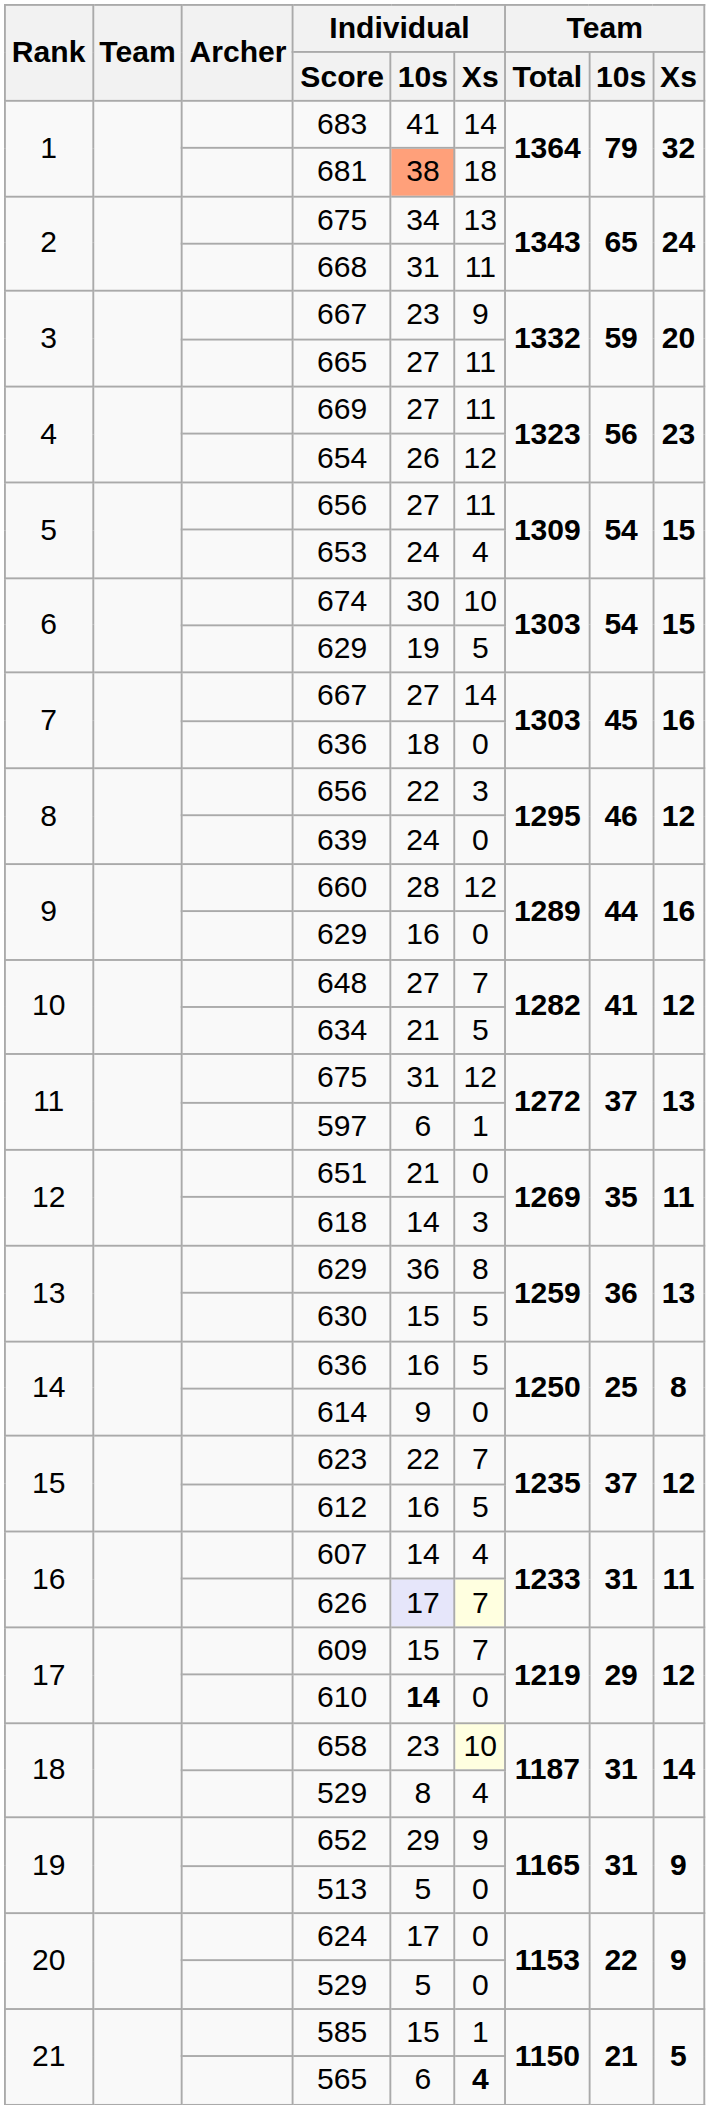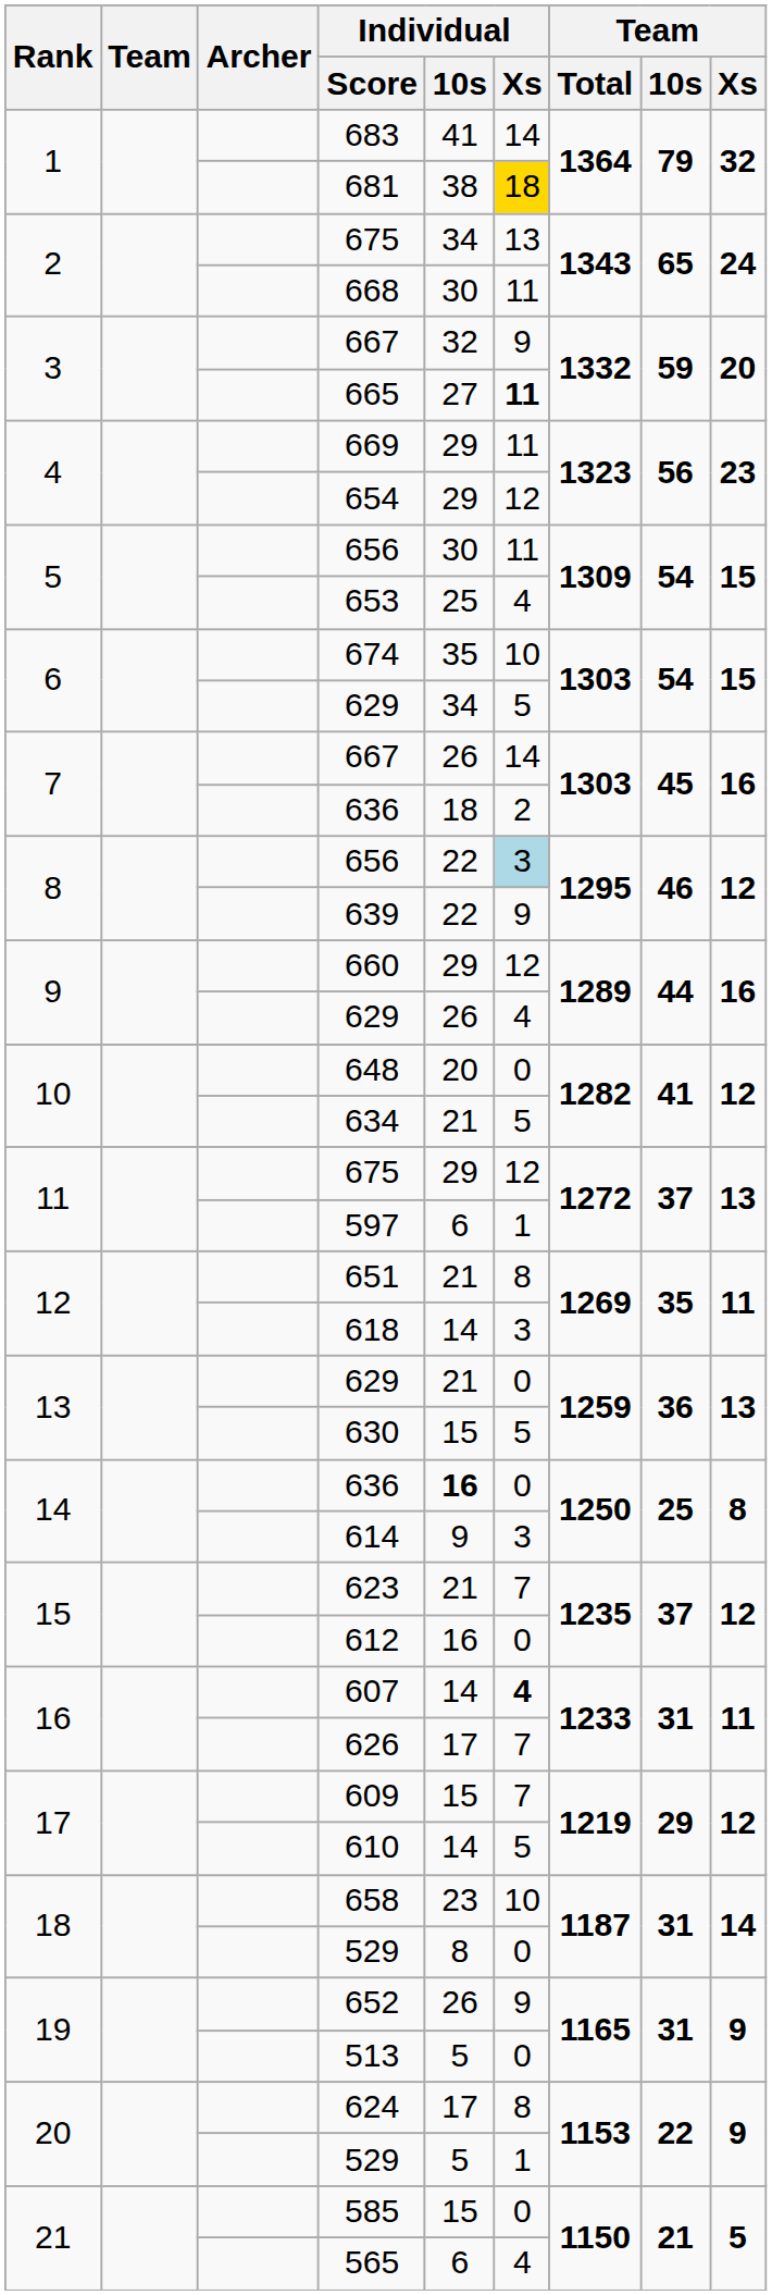 <table class="wikitable sortable" style="font-size:100%; text-align:center;">
 <tr>
 <th rowspan="2">Rank</th>
 <th rowspan="2">Team</th>
 <th rowspan="2">Archer</th>
 <th colspan="3">Individual</th>
 <th colspan="3">Team</th>
 </tr>
 <tr>
 <th>Score</th>
 <th>10s</th>
 <th>Xs</th>
 <th>Total</th>
 <th>10s</th>
 <th>Xs</th>
 </tr>
 <tr>
 <td rowspan="2">1</td>
 <td align="left" rowspan="2"></td>
 <td align="left"></td>
 <td>683</td>
 <td>41</td>
 <td>14</td>
 <td rowspan="2"><strong>1364</strong></td>
 <td rowspan="2"><strong>79</strong></td>
 <td rowspan="2"><strong>32</strong></td>
 </tr>
 <tr>
 <td align="left"></td>
 <td>681</td>
-<td style="background: lightsalmon;">38</td>
-<td>18</td>
+<td>38</td>
+<td style="background: gold;">18</td>
 </tr>
 <tr>
 <td rowspan="2">2</td>
 <td align="left" rowspan="2"></td>
 <td align="left"></td>
 <td>675</td>
 <td>34</td>
 <td>13</td>
 <td rowspan="2"><strong>1343</strong></td>
 <td rowspan="2"><strong>65</strong></td>
 <td rowspan="2"><strong>24</strong></td>
 </tr>
 <tr>
 <td align="left"></td>
 <td>668</td>
-<td>31</td>
+<td>30</td>
 <td>11</td>
 </tr>
 <tr>
 <td rowspan="2">3</td>
 <td align="left" rowspan="2"></td>
 <td align="left"></td>
 <td>667</td>
-<td>23</td>
+<td>32</td>
 <td>9</td>
 <td rowspan="2"><strong>1332</strong></td>
 <td rowspan="2"><strong>59</strong></td>
 <td rowspan="2"><strong>20</strong></td>
 </tr>
 <tr>
 <td align="left"></td>
 <td>665</td>
 <td>27</td>
-<td>11</td>
+<td><strong>11</strong></td>
 </tr>
 <tr>
 <td rowspan="2">4</td>
 <td align="left" rowspan="2"></td>
 <td align="left"></td>
 <td>669</td>
-<td>27</td>
+<td>29</td>
 <td>11</td>
 <td rowspan="2"><strong>1323</strong></td>
 <td rowspan="2"><strong>56</strong></td>
 <td rowspan="2"><strong>23</strong></td>
 </tr>
 <tr>
 <td align="left"></td>
 <td>654</td>
-<td>26</td>
+<td>29</td>
 <td>12</td>
 </tr>
 <tr>
 <td rowspan="2">5</td>
 <td align="left" rowspan="2"></td>
 <td align="left"></td>
 <td>656</td>
-<td>27</td>
+<td>30</td>
 <td>11</td>
 <td rowspan="2"><strong>1309</strong></td>
 <td rowspan="2"><strong>54</strong></td>
 <td rowspan="2"><strong>15</strong></td>
 </tr>
 <tr>
 <td align="left"></td>
 <td>653</td>
-<td>24</td>
+<td>25</td>
 <td>4</td>
 </tr>
 <tr>
 <td rowspan="2">6</td>
 <td align="left" rowspan="2"></td>
 <td align="left"></td>
 <td>674</td>
-<td>30</td>
+<td>35</td>
 <td>10</td>
 <td rowspan="2"><strong>1303</strong></td>
 <td rowspan="2"><strong>54</strong></td>
 <td rowspan="2"><strong>15</strong></td>
 </tr>
 <tr>
 <td align="left"></td>
 <td>629</td>
-<td>19</td>
+<td>34</td>
 <td>5</td>
 </tr>
 <tr>
 <td rowspan="2">7</td>
 <td align="left" rowspan="2"></td>
 <td align="left"></td>
 <td>667</td>
-<td>27</td>
+<td>26</td>
 <td>14</td>
 <td rowspan="2"><strong>1303</strong></td>
 <td rowspan="2"><strong>45</strong></td>
 <td rowspan="2"><strong>16</strong></td>
 </tr>
 <tr>
 <td align="left"></td>
 <td>636</td>
 <td>18</td>
-<td>0</td>
+<td>2</td>
 </tr>
 <tr>
 <td rowspan="2">8</td>
 <td align="left" rowspan="2"></td>
 <td align="left"></td>
 <td>656</td>
 <td>22</td>
-<td>3</td>
+<td style="background: lightblue;">3</td>
 <td rowspan="2"><strong>1295</strong></td>
 <td rowspan="2"><strong>46</strong></td>
 <td rowspan="2"><strong>12</strong></td>
 </tr>
 <tr>
 <td align="left"></td>
 <td>639</td>
-<td>24</td>
-<td>0</td>
+<td>22</td>
+<td>9</td>
 </tr>
 <tr>
 <td rowspan="2">9</td>
 <td align="left" rowspan="2"></td>
 <td align="left"></td>
 <td>660</td>
-<td>28</td>
+<td>29</td>
 <td>12</td>
 <td rowspan="2"><strong>1289</strong></td>
 <td rowspan="2"><strong>44</strong></td>
 <td rowspan="2"><strong>16</strong></td>
 </tr>
 <tr>
 <td align="left"></td>
 <td>629</td>
-<td>16</td>
-<td>0</td>
+<td>26</td>
+<td>4</td>
 </tr>
 <tr>
 <td rowspan="2">10</td>
 <td align="left" rowspan="2"></td>
 <td align="left"></td>
 <td>648</td>
-<td>27</td>
-<td>7</td>
+<td>20</td>
+<td>0</td>
 <td rowspan="2"><strong>1282</strong></td>
 <td rowspan="2"><strong>41</strong></td>
 <td rowspan="2"><strong>12</strong></td>
 </tr>
 <tr>
 <td align="left"></td>
 <td>634</td>
 <td>21</td>
 <td>5</td>
 </tr>
 <tr>
 <td rowspan="2">11</td>
 <td align="left" rowspan="2"></td>
 <td align="left"></td>
 <td>675</td>
-<td>31</td>
+<td>29</td>
 <td>12</td>
 <td rowspan="2"><strong>1272</strong></td>
 <td rowspan="2"><strong>37</strong></td>
 <td rowspan="2"><strong>13</strong></td>
 </tr>
 <tr>
 <td align="left"></td>
 <td>597</td>
 <td>6</td>
 <td>1</td>
 </tr>
 <tr>
 <td rowspan="2">12</td>
 <td align="left" rowspan="2"></td>
 <td align="left"></td>
 <td>651</td>
 <td>21</td>
-<td>0</td>
+<td>8</td>
 <td rowspan="2"><strong>1269</strong></td>
 <td rowspan="2"><strong>35</strong></td>
 <td rowspan="2"><strong>11</strong></td>
 </tr>
 <tr>
 <td align="left"></td>
 <td>618</td>
 <td>14</td>
 <td>3</td>
 </tr>
 <tr>
 <td rowspan="2">13</td>
 <td align="left" rowspan="2"></td>
 <td align="left"></td>
 <td>629</td>
-<td>36</td>
-<td>8</td>
+<td>21</td>
+<td>0</td>
 <td rowspan="2"><strong>1259</strong></td>
 <td rowspan="2"><strong>36</strong></td>
 <td rowspan="2"><strong>13</strong></td>
 </tr>
 <tr>
 <td align="left"></td>
 <td>630</td>
 <td>15</td>
 <td>5</td>
 </tr>
 <tr>
 <td rowspan="2">14</td>
 <td align="left" rowspan="2"></td>
 <td align="left"></td>
 <td>636</td>
-<td>16</td>
-<td>5</td>
+<td><strong>16</strong></td>
+<td>0</td>
 <td rowspan="2"><strong>1250</strong></td>
 <td rowspan="2"><strong>25</strong></td>
 <td rowspan="2"><strong>8</strong></td>
 </tr>
 <tr>
 <td align="left"></td>
 <td>614</td>
 <td>9</td>
-<td>0</td>
+<td>3</td>
 </tr>
 <tr>
 <td rowspan="2">15</td>
 <td align="left" rowspan="2"></td>
 <td align="left"></td>
 <td>623</td>
-<td>22</td>
+<td>21</td>
 <td>7</td>
 <td rowspan="2"><strong>1235</strong></td>
 <td rowspan="2"><strong>37</strong></td>
 <td rowspan="2"><strong>12</strong></td>
 </tr>
 <tr>
 <td align="left"></td>
 <td>612</td>
 <td>16</td>
-<td>5</td>
+<td>0</td>
 </tr>
 <tr>
 <td rowspan="2">16</td>
 <td align="left" rowspan="2"></td>
 <td align="left"></td>
 <td>607</td>
 <td>14</td>
-<td>4</td>
+<td><strong>4</strong></td>
 <td rowspan="2"><strong>1233</strong></td>
 <td rowspan="2"><strong>31</strong></td>
 <td rowspan="2"><strong>11</strong></td>
 </tr>
 <tr>
 <td align="left"></td>
 <td>626</td>
-<td style="background: lavender;">17</td>
-<td style="background: lightyellow;">7</td>
+<td>17</td>
+<td>7</td>
 </tr>
 <tr>
 <td rowspan="2">17</td>
 <td align="left" rowspan="2"></td>
 <td align="left"></td>
 <td>609</td>
 <td>15</td>
 <td>7</td>
 <td rowspan="2"><strong>1219</strong></td>
 <td rowspan="2"><strong>29</strong></td>
 <td rowspan="2"><strong>12</strong></td>
 </tr>
 <tr>
 <td align="left"></td>
 <td>610</td>
-<td><strong>14</strong></td>
-<td>0</td>
+<td>14</td>
+<td>5</td>
 </tr>
 <tr>
 <td rowspan="2">18</td>
 <td align="left" rowspan="2"></td>
 <td align="left"></td>
 <td>658</td>
 <td>23</td>
-<td style="background: lightyellow;">10</td>
+<td>10</td>
 <td rowspan="2"><strong>1187</strong></td>
 <td rowspan="2"><strong>31</strong></td>
 <td rowspan="2"><strong>14</strong></td>
 </tr>
 <tr>
 <td align="left"></td>
 <td>529</td>
 <td>8</td>
-<td>4</td>
+<td>0</td>
 </tr>
 <tr>
 <td rowspan="2">19</td>
 <td align="left" rowspan="2"></td>
 <td align="left"></td>
 <td>652</td>
-<td>29</td>
+<td>26</td>
 <td>9</td>
 <td rowspan="2"><strong>1165</strong></td>
 <td rowspan="2"><strong>31</strong></td>
 <td rowspan="2"><strong>9</strong></td>
 </tr>
 <tr>
 <td align="left"></td>
 <td>513</td>
 <td>5</td>
 <td>0</td>
 </tr>
 <tr>
 <td rowspan="2">20</td>
 <td align="left" rowspan="2"></td>
 <td align="left"></td>
 <td>624</td>
 <td>17</td>
-<td>0</td>
+<td>8</td>
 <td rowspan="2"><strong>1153</strong></td>
 <td rowspan="2"><strong>22</strong></td>
 <td rowspan="2"><strong>9</strong></td>
 </tr>
 <tr>
 <td align="left"></td>
 <td>529</td>
 <td>5</td>
-<td>0</td>
+<td>1</td>
 </tr>
 <tr>
 <td rowspan="2">21</td>
 <td align="left" rowspan="2"></td>
 <td align="left"></td>
 <td>585</td>
 <td>15</td>
-<td>1</td>
+<td>0</td>
 <td rowspan="2"><strong>1150</strong></td>
 <td rowspan="2"><strong>21</strong></td>
 <td rowspan="2"><strong>5</strong></td>
 </tr>
 <tr>
 <td align="left"></td>
 <td>565</td>
 <td>6</td>
-<td><strong>4</strong></td>
+<td>4</td>
 </tr>
 </table>
